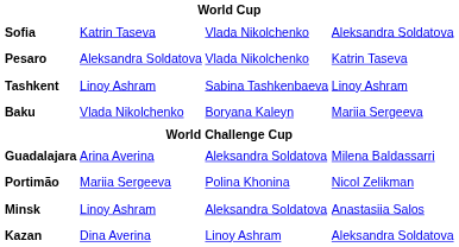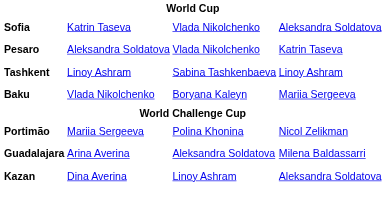 <table>
 <tr>
 <td colspan="4" style="text-align:center;"><strong>World Cup</strong></td>
 </tr>
 <tr>
 <th scope=row style="text-align:left">Sofia</th>
 <td style="height:30px;"> <a href='#'>Katrin Taseva</a></td>
 <td style="height:30px;"> <a href='#'>Vlada Nikolchenko</a></td>
 <td style="height:30px;"> <a href='#'>Aleksandra Soldatova</a></td>
 </tr>
 <tr>
 <th scope=row style="text-align:left">Pesaro</th>
 <td style="height:30px;"> <a href='#'>Aleksandra Soldatova</a></td>
 <td style="height:30px;"> <a href='#'>Vlada Nikolchenko</a></td>
 <td style="height:30px;"> <a href='#'>Katrin Taseva</a></td>
 </tr>
 <tr>
 <th scope=row style="text-align:left">Tashkent</th>
 <td style="height:30px;"> <a href='#'>Linoy Ashram</a></td>
 <td style="height:30px;"> <a href='#'>Sabina Tashkenbaeva</a></td>
 <td style="height:30px;"> <a href='#'>Linoy Ashram</a></td>
 </tr>
 <tr>
 <th scope=row style="text-align:left">Baku</th>
 <td style="height:30px;"> <a href='#'>Vlada Nikolchenko</a></td>
 <td style="height:30px;"> <a href='#'>Boryana Kaleyn</a></td>
 <td style="height:30px;"> <a href='#'>Mariia Sergeeva</a></td>
 </tr>
 <tr>
 <td colspan="4" style="text-align:center;"><strong>World Challenge Cup</strong></td>
 </tr>
 <tr>
-<th scope=row style="text-align:left">Guadalajara</th>
-<td style="height:30px;"> <a href='#'>Arina Averina</a></td>
-<td style="height:30px;"> <a href='#'>Aleksandra Soldatova</a></td>
-<td style="height:30px;"> <a href='#'>Milena Baldassarri</a></td>
-</tr>
-<tr>
 <th scope=row style="text-align:left">Portimão</th>
 <td style="height:30px;"> <a href='#'>Mariia Sergeeva</a></td>
 <td style="height:30px;"> <a href='#'>Polina Khonina</a></td>
 <td style="height:30px;"> <a href='#'>Nicol Zelikman</a></td>
 </tr>
 <tr>
-<th scope=row style="text-align:left">Minsk</th>
-<td style="height:30px;"> <a href='#'>Linoy Ashram</a></td>
+<th scope=row style="text-align:left">Guadalajara</th>
+<td style="height:30px;"> <a href='#'>Arina Averina</a></td>
 <td style="height:30px;"> <a href='#'>Aleksandra Soldatova</a></td>
-<td style="height:30px;"> <a href='#'>Anastasiia Salos</a></td>
+<td style="height:30px;"> <a href='#'>Milena Baldassarri</a></td>
 </tr>
 <tr>
 <th scope=row style="text-align:left">Kazan</th>
 <td style="height:30px;"> <a href='#'>Dina Averina</a></td>
 <td style="height:30px;"> <a href='#'>Linoy Ashram</a></td>
 <td style="height:30px;"> <a href='#'>Aleksandra Soldatova</a></td>
 </tr>
 <tr>
 </tr>
 </table>
